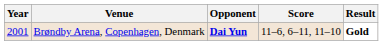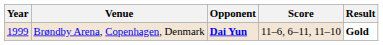 <table class="sortable wikitable" style="font-size: 90%;">
 <tr>
 <th>Year</th>
 <th>Venue</th>
 <th>Opponent</th>
 <th>Score</th>
 <th>Result</th>
 </tr>
 <tr style="background:#F3E6D7">
-<td align="center"><a href='#'>2001</a></td>
+<td align="center"><a href='#'>1999</a></td>
 <td align="left"><a href='#'>Brøndby Arena</a>, <a href='#'>Copenhagen</a>, Denmark</td>
 <td align="left"><strong> <a href='#'>Dai Yun</a></strong></td>
 <td align="left">11–6, 6–11, 11–10</td>
 <td style="text-align:left; background:white"> <strong>Gold</strong></td>
 </tr>
 </table>
